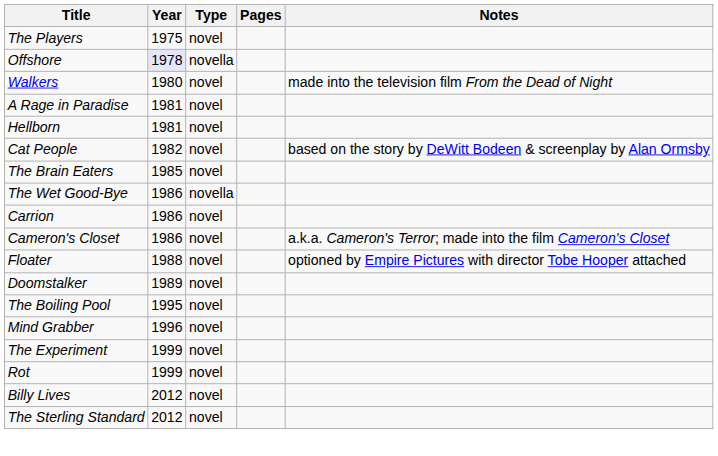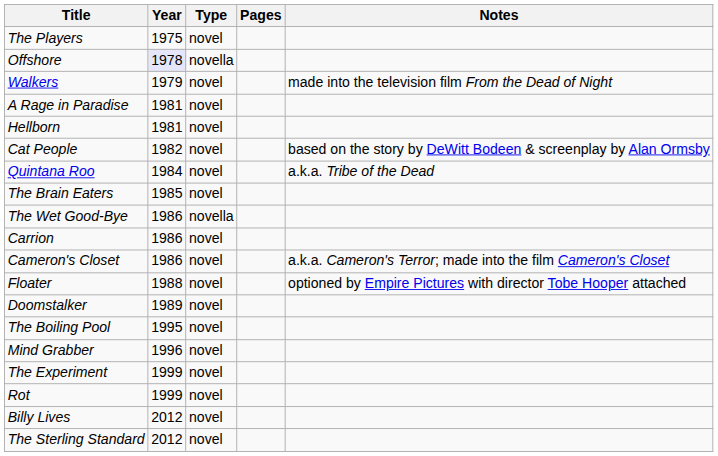 <table class="wikitable sortable">
 <tr>
 <th>Title</th>
 <th>Year</th>
 <th>Type</th>
 <th>Pages</th>
 <th>Notes</th>
 </tr>
 <tr>
 <td><em>The Players</em></td>
 <td>1975</td>
 <td>novel</td>
 <td></td>
 <td></td>
 </tr>
 <tr>
 <td><em>Offshore</em></td>
 <td style="background: lavender;">1978</td>
 <td>novella</td>
 <td></td>
 <td></td>
 </tr>
 <tr>
 <td><em><a href='#'>Walkers</a></em></td>
-<td>1980</td>
+<td>1979</td>
 <td>novel</td>
 <td></td>
 <td>made into the television film <em>From the Dead of Night</em></td>
 </tr>
 <tr>
 <td><em>A Rage in Paradise</em></td>
 <td>1981</td>
 <td>novel</td>
 <td></td>
 <td></td>
 </tr>
 <tr>
 <td><em>Hellborn</em></td>
 <td>1981</td>
 <td>novel</td>
 <td></td>
 <td></td>
 </tr>
 <tr>
 <td><em>Cat People</em></td>
 <td>1982</td>
 <td>novel</td>
 <td></td>
 <td>based on the story by <a href='#'>DeWitt Bodeen</a> & screenplay by <a href='#'>Alan Ormsby</a></td>
+</tr>
+<tr>
+<td><em><a href='#'>Quintana Roo</a></em></td>
+<td>1984</td>
+<td>novel</td>
+<td></td>
+<td>a.k.a. <em>Tribe of the Dead</em></td>
 </tr>
 <tr>
 <td><em>The Brain Eaters</em></td>
 <td>1985</td>
 <td>novel</td>
 <td></td>
 <td></td>
 </tr>
 <tr>
 <td><em>The Wet Good-Bye</em></td>
 <td>1986</td>
 <td>novella</td>
 <td></td>
 <td></td>
 </tr>
 <tr>
 <td><em>Carrion</em></td>
 <td>1986</td>
 <td>novel</td>
 <td></td>
 <td></td>
 </tr>
 <tr>
 <td><em>Cameron's Closet</em></td>
 <td>1986</td>
 <td>novel</td>
 <td></td>
 <td>a.k.a. <em>Cameron's Terror</em>; made into the film <em><a href='#'>Cameron's Closet</a></em></td>
 </tr>
 <tr>
 <td><em>Floater</em></td>
 <td>1988</td>
 <td>novel</td>
 <td></td>
 <td>optioned by <a href='#'>Empire Pictures</a> with director <a href='#'>Tobe Hooper</a> attached</td>
 </tr>
 <tr>
 <td><em>Doomstalker</em></td>
 <td>1989</td>
 <td>novel</td>
 <td></td>
 <td></td>
 </tr>
 <tr>
 <td><em>The Boiling Pool</em></td>
 <td>1995</td>
 <td>novel</td>
 <td></td>
 <td></td>
 </tr>
 <tr>
 <td><em>Mind Grabber</em></td>
 <td>1996</td>
 <td>novel</td>
 <td></td>
 <td></td>
 </tr>
 <tr>
 <td><em>The Experiment</em></td>
 <td>1999</td>
 <td>novel</td>
 <td></td>
 <td></td>
 </tr>
 <tr>
 <td><em>Rot</em></td>
 <td>1999</td>
 <td>novel</td>
 <td></td>
 <td></td>
 </tr>
 <tr>
 <td><em>Billy Lives</em></td>
 <td>2012</td>
 <td>novel</td>
 <td></td>
 <td></td>
 </tr>
 <tr>
 <td><em>The Sterling Standard</em></td>
 <td>2012</td>
 <td>novel</td>
 <td></td>
 <td></td>
 </tr>
 </table>
